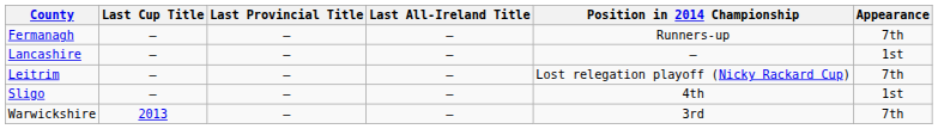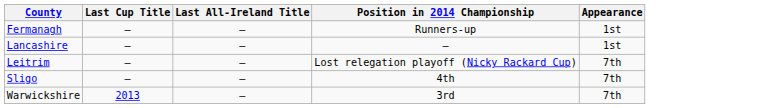 <table class="wikitable sortable" style="text-align:center">
 <tr>
 <th><a href='#'>County</a></th>
 <th>Last Cup Title</th>
-<th>Last Provincial Title</th>
 <th>Last All-Ireland Title</th>
 <th>Position in <a href='#'>2014</a> Championship</th>
 <th>Appearance</th>
 </tr>
 <tr>
 <td style="text-align:left"> <a href='#'>Fermanagh</a></td>
 <td>—</td>
 <td>—</td>
-<td>—</td>
 <td>Runners-up</td>
-<td>7th</td>
+<td>1st</td>
 </tr>
 <tr>
 <td style="text-align:left"> <a href='#'>Lancashire</a></td>
-<td>—</td>
 <td>—</td>
 <td>—</td>
 <td>—</td>
 <td>1st</td>
 </tr>
 <tr>
 <td style="text-align:left"> <a href='#'>Leitrim</a></td>
 <td>—</td>
 <td>—</td>
-<td>—</td>
 <td>Lost relegation playoff (<a href='#'>Nicky Rackard Cup</a>)</td>
 <td>7th</td>
 </tr>
 <tr>
 <td style="text-align:left"> <a href='#'>Sligo</a></td>
 <td>—</td>
 <td>—</td>
-<td>—</td>
 <td>4th</td>
-<td>1st</td>
+<td>7th</td>
 </tr>
 <tr>
 <td style="text-align:left">Warwickshire</td>
 <td><a href='#'>2013</a></td>
 <td>—</td>
-<td>—</td>
 <td>3rd</td>
 <td>7th</td>
 </tr>
 </table>
